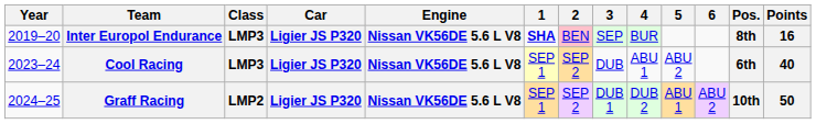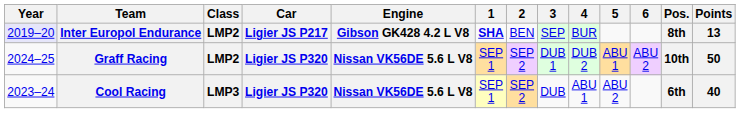 <table class="wikitable" style="text-align:center; font-size:85%">
 <tr>
 <th>Year</th>
 <th>Team</th>
 <th>Class</th>
 <th>Car</th>
 <th>Engine</th>
 <th>1</th>
 <th>2</th>
 <th>3</th>
 <th>4</th>
 <th>5</th>
 <th>6</th>
 <th>Pos.</th>
 <th>Points</th>
 </tr>
 <tr>
-<td nowrap><a href='#'>2019–20</a></td>
+<td nowrap style="background: lavender;"><a href='#'>2019–20</a></td>
 <th nowrap><a href='#'>Inter Europol Endurance</a></th>
-<th>LMP3</th>
-<th nowrap><a href='#'>Ligier JS P320</a></th>
-<th nowrap><a href='#'>Nissan VK56DE</a> 5.6 L V8</th>
+<th>LMP2</th>
+<th nowrap><a href='#'>Ligier JS P217</a></th>
+<th nowrap><a href='#'>Gibson</a> GK428 4.2 L V8</th>
 <td><strong><a href='#'>SHA</a></strong></td>
-<td style="background: pink;"><a href='#'>BEN</a></td>
+<td><a href='#'>BEN</a></td>
 <td style="background:#DFFFDF;"><a href='#'>SEP</a><br></td>
 <td style="background:#DFFFDF;"><a href='#'>BUR</a><br></td>
 <td></td>
 <td></td>
 <th>8th</th>
-<th>16</th>
+<th>13</th>
+</tr>
+<tr>
+<td nowrap><a href='#'>2024–25</a></td>
+<th nowrap><a href='#'>Graff Racing</a></th>
+<th>LMP2</th>
+<th nowrap><a href='#'>Ligier JS P320</a></th>
+<th nowrap><a href='#'>Nissan VK56DE</a> 5.6 L V8</th>
+<td style="background:#FFDF9F;"><a href='#'>SEP<br>1</a><br></td>
+<td style="background:#EFCFFF;"><a href='#'>SEP<br>2</a><br></td>
+<td style="background:#DFFFDF;"><a href='#'>DUB<br>1</a><br></td>
+<td style="background:#DFFFDF;"><a href='#'>DUB<br>2</a><br></td>
+<td style="background:#FFDF9F;"><a href='#'>ABU<br>1</a><br></td>
+<td style="background:#EFCFFF;"><a href='#'>ABU<br>2</a><br></td>
+<th>10th</th>
+<th>50</th>
 </tr>
 <tr>
 <td><a href='#'>2023–24</a></td>
 <th><a href='#'>Cool Racing</a></th>
 <th>LMP3</th>
 <th><a href='#'>Ligier JS P320</a></th>
 <th><a href='#'>Nissan VK56DE</a> 5.6 L V8</th>
 <td style="background:#FFFFBF;"><a href='#'>SEP<br>1</a><br></td>
 <td style="background:#FFDF9F;"><a href='#'>SEP<br>2</a><br></td>
 <td><a href='#'>DUB</a></td>
 <td><a href='#'>ABU<br>1</a></td>
 <td><a href='#'>ABU<br>2</a></td>
 <td></td>
 <th>6th</th>
 <th>40</th>
 </tr>
-<tr>
-<td nowrap><a href='#'>2024–25</a></td>
-<th nowrap><a href='#'>Graff Racing</a></th>
-<th>LMP2</th>
-<th nowrap><a href='#'>Ligier JS P320</a></th>
-<th nowrap><a href='#'>Nissan VK56DE</a> 5.6 L V8</th>
-<td style="background:#FFDF9F;"><a href='#'>SEP<br>1</a><br></td>
-<td style="background:#EFCFFF;"><a href='#'>SEP<br>2</a><br></td>
-<td style="background:#DFFFDF;"><a href='#'>DUB<br>1</a><br></td>
-<td style="background:#DFFFDF;"><a href='#'>DUB<br>2</a><br></td>
-<td style="background:#FFDF9F;"><a href='#'>ABU<br>1</a><br></td>
-<td style="background:#EFCFFF;"><a href='#'>ABU<br>2</a><br></td>
-<th>10th</th>
-<th>50</th>
-</tr>
 </table>
